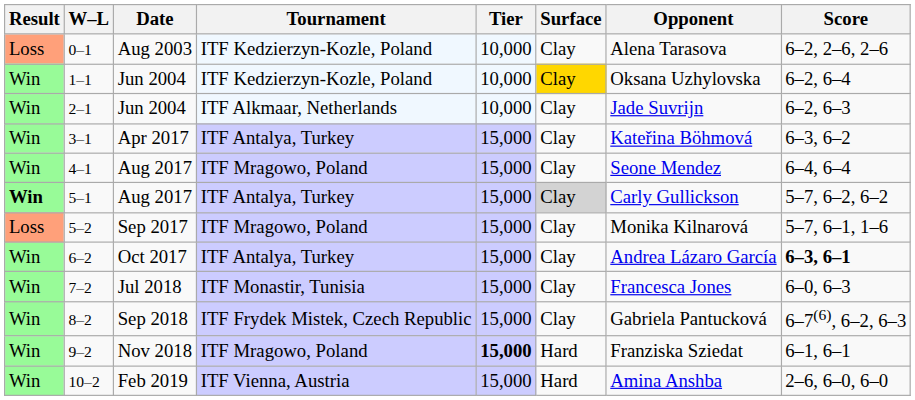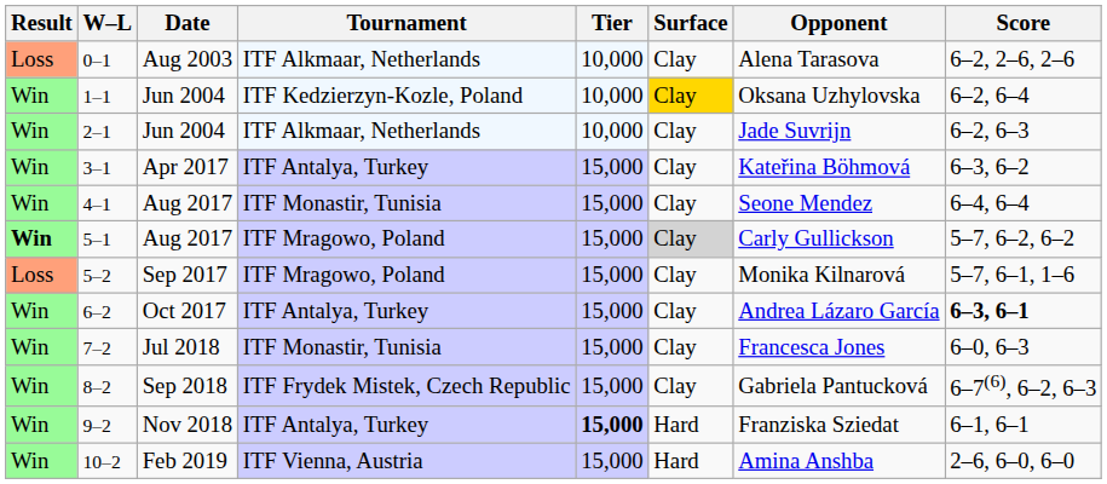 <table class="sortable wikitable">
 <tr>
 <th>Result</th>
 <th class="unsortable">W–L</th>
 <th>Date</th>
 <th>Tournament</th>
 <th>Tier</th>
 <th>Surface</th>
 <th>Opponent</th>
 <th class="unsortable">Score</th>
 </tr>
 <tr>
 <td style="background:#ffa07a;">Loss</td>
 <td><small>0–1</small></td>
 <td>Aug 2003</td>
-<td style="background:#f0f8ff;">ITF Kedzierzyn-Kozle, Poland</td>
+<td style="background:#f0f8ff;">ITF Alkmaar, Netherlands</td>
 <td style="background:#f0f8ff;">10,000</td>
 <td>Clay</td>
 <td> Alena Tarasova</td>
 <td>6–2, 2–6, 2–6</td>
 </tr>
 <tr>
 <td style="background:#98fb98;">Win</td>
 <td><small>1–1</small></td>
 <td>Jun 2004</td>
 <td style="background:#f0f8ff;">ITF Kedzierzyn-Kozle, Poland</td>
 <td style="background:#f0f8ff;">10,000</td>
 <td style="background: gold;">Clay</td>
 <td> Oksana Uzhylovska</td>
 <td>6–2, 6–4</td>
 </tr>
 <tr>
 <td style="background:#98fb98;">Win</td>
 <td><small>2–1</small></td>
 <td>Jun 2004</td>
 <td style="background:#f0f8ff;">ITF Alkmaar, Netherlands</td>
 <td style="background:#f0f8ff;">10,000</td>
 <td>Clay</td>
 <td> <a href='#'>Jade Suvrijn</a></td>
 <td>6–2, 6–3</td>
 </tr>
 <tr>
 <td style="background:#98fb98;">Win</td>
 <td><small>3–1</small></td>
 <td>Apr 2017</td>
 <td style="background:#ccccff;">ITF Antalya, Turkey</td>
 <td style="background:#ccccff;">15,000</td>
 <td>Clay</td>
 <td> <a href='#'>Kateřina Böhmová</a></td>
 <td>6–3, 6–2</td>
 </tr>
 <tr>
 <td style="background:#98fb98;">Win</td>
 <td><small>4–1</small></td>
 <td>Aug 2017</td>
-<td style="background:#ccccff;">ITF Mragowo, Poland</td>
+<td style="background:#ccccff;">ITF Monastir, Tunisia</td>
 <td style="background:#ccccff;">15,000</td>
 <td>Clay</td>
 <td> <a href='#'>Seone Mendez</a></td>
 <td>6–4, 6–4</td>
 </tr>
 <tr>
 <td style="background:#98fb98;"><strong>Win</strong></td>
 <td><small>5–1</small></td>
 <td>Aug 2017</td>
-<td style="background:#ccccff;">ITF Antalya, Turkey</td>
+<td style="background:#ccccff;">ITF Mragowo, Poland</td>
 <td style="background:#ccccff;">15,000</td>
 <td style="background: lightgrey;">Clay</td>
 <td> <a href='#'>Carly Gullickson</a></td>
 <td>5–7, 6–2, 6–2</td>
 </tr>
 <tr>
 <td style="background:#ffa07a;">Loss</td>
 <td><small>5–2</small></td>
 <td>Sep 2017</td>
 <td style="background:#ccccff;">ITF Mragowo, Poland</td>
 <td style="background:#ccccff;">15,000</td>
 <td>Clay</td>
 <td> Monika Kilnarová</td>
 <td>5–7, 6–1, 1–6</td>
 </tr>
 <tr>
 <td style="background:#98fb98;">Win</td>
 <td><small>6–2</small></td>
 <td>Oct 2017</td>
 <td style="background:#ccccff;">ITF Antalya, Turkey</td>
 <td style="background:#ccccff;">15,000</td>
 <td>Clay</td>
 <td> <a href='#'>Andrea Lázaro García</a></td>
 <td><strong>6–3, 6–1</strong></td>
 </tr>
 <tr>
 <td style="background:#98fb98;">Win</td>
 <td><small>7–2</small></td>
 <td>Jul 2018</td>
 <td style="background:#ccccff;">ITF Monastir, Tunisia</td>
 <td style="background:#ccccff;">15,000</td>
 <td>Clay</td>
 <td> <a href='#'>Francesca Jones</a></td>
 <td>6–0, 6–3</td>
 </tr>
 <tr>
 <td style="background:#98fb98;">Win</td>
 <td><small>8–2</small></td>
 <td>Sep 2018</td>
 <td style="background:#ccccff;">ITF Frydek Mistek, Czech Republic</td>
 <td style="background:#ccccff;">15,000</td>
 <td>Clay</td>
 <td> Gabriela Pantucková</td>
 <td>6–7<sup>(6)</sup>, 6–2, 6–3</td>
 </tr>
 <tr>
 <td style="background:#98fb98;">Win</td>
 <td><small>9–2</small></td>
 <td>Nov 2018</td>
-<td style="background:#ccccff;">ITF Mragowo, Poland</td>
+<td style="background:#ccccff;">ITF Antalya, Turkey</td>
 <td style="background:#ccccff;"><strong>15,000</strong></td>
 <td>Hard</td>
 <td> Franziska Sziedat</td>
 <td>6–1, 6–1</td>
 </tr>
 <tr>
 <td style="background:#98fb98;">Win</td>
 <td><small>10–2</small></td>
 <td>Feb 2019</td>
 <td style="background:#ccccff;">ITF Vienna, Austria</td>
 <td style="background:#ccccff;">15,000</td>
 <td>Hard</td>
 <td> <a href='#'>Amina Anshba</a></td>
 <td>2–6, 6–0, 6–0</td>
 </tr>
 </table>
